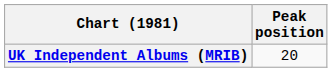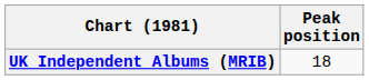 <table class="wikitable plainrowheaders">
 <tr>
 <th scope="col">Chart (1981)</th>
 <th scope="col">Peak<br>position</th>
 </tr>
 <tr>
 <th scope="row"><a href='#'>UK Independent Albums</a> (<a href='#'>MRIB</a>)</th>
-<td style="text-align:center;">20</td>
+<td style="text-align:center;">18</td>
 </tr>
 </table>
